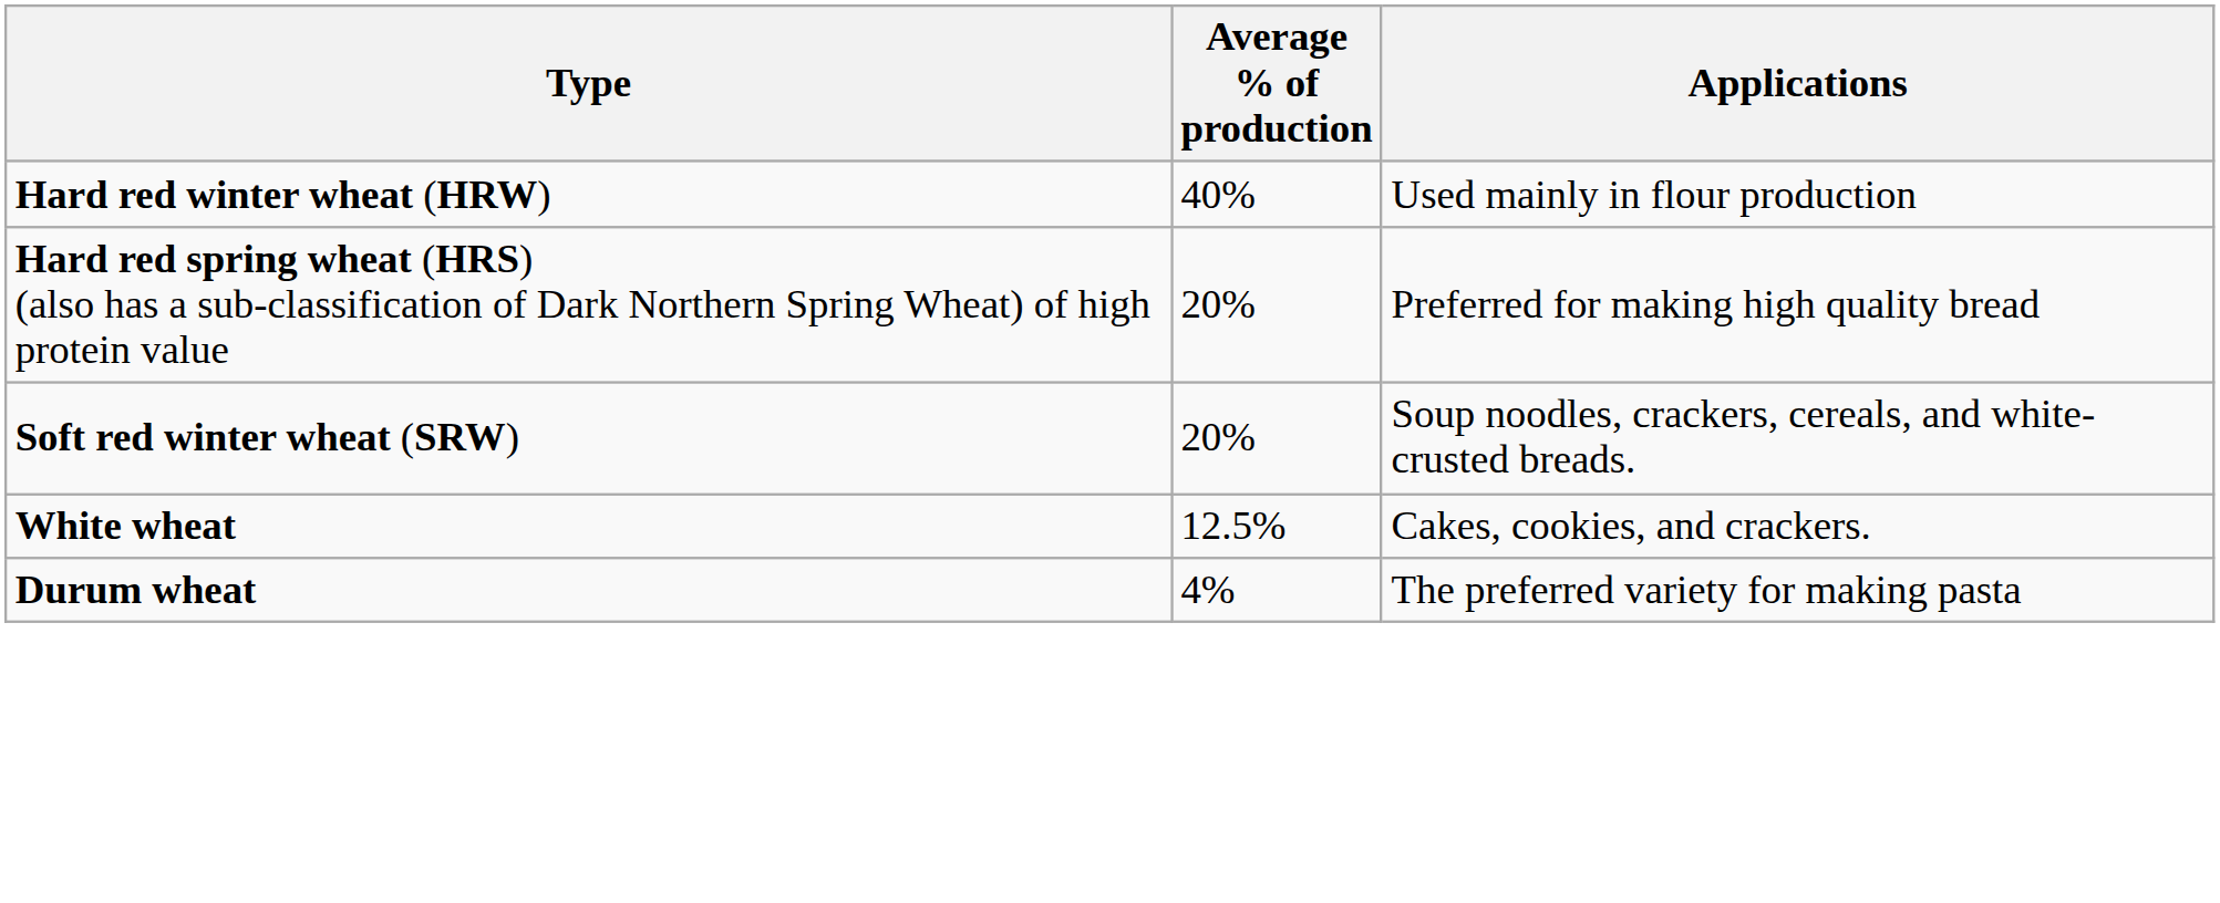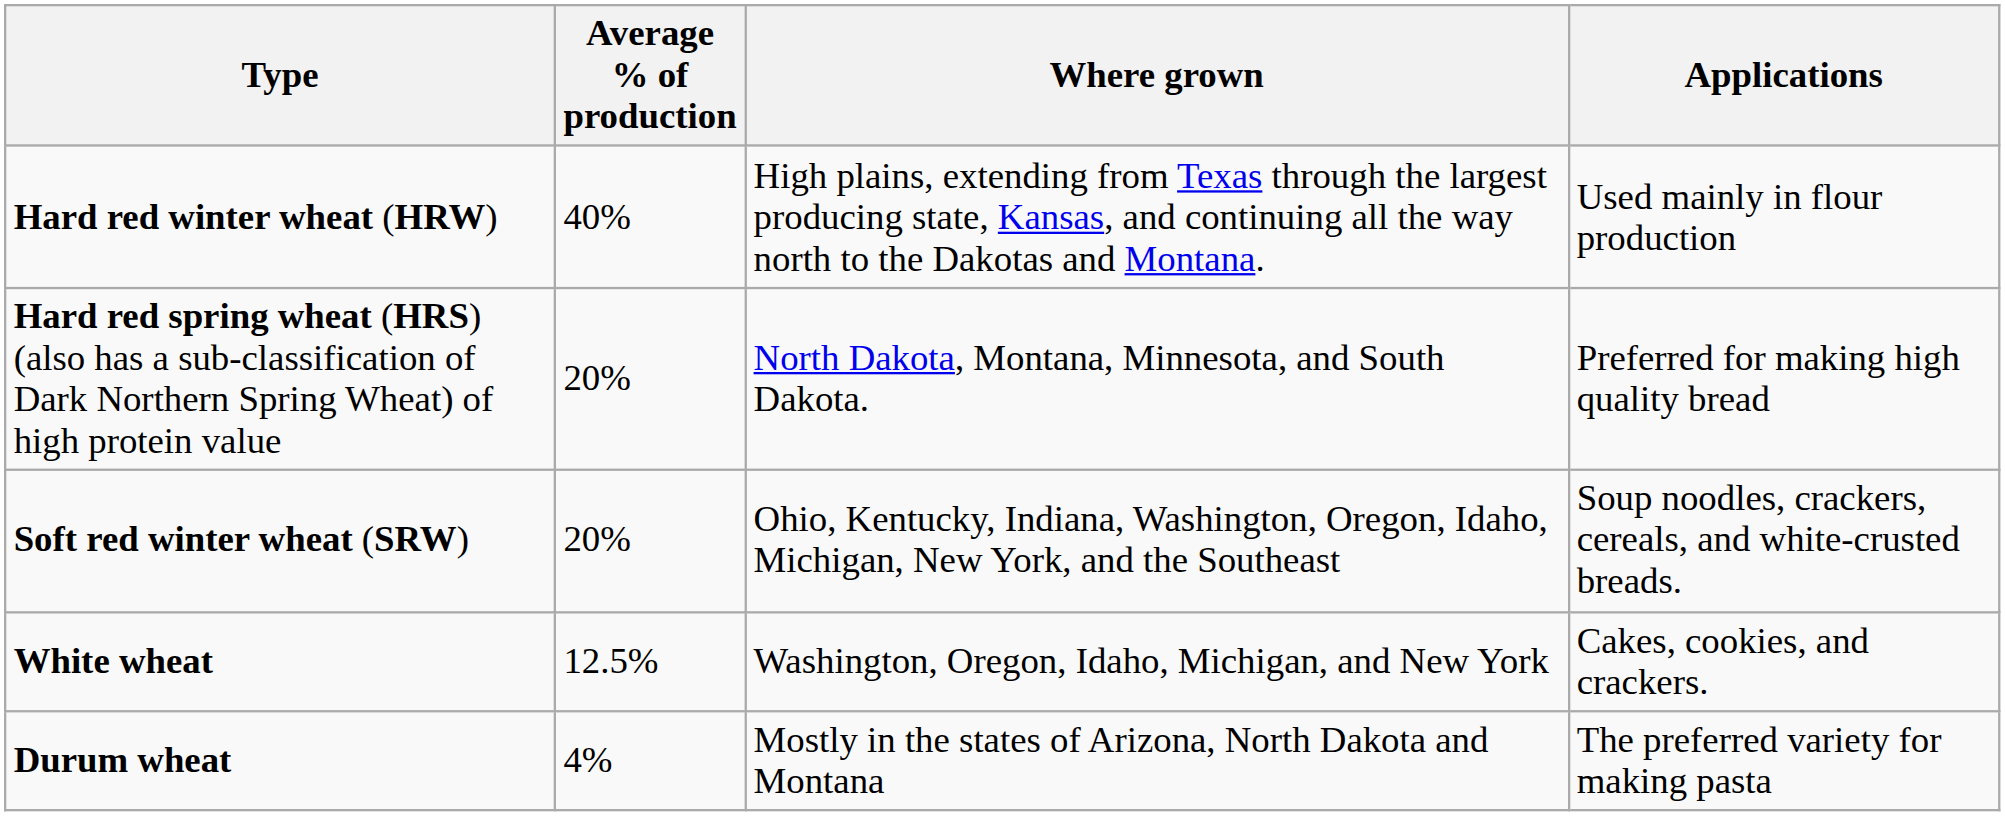 <table class=wikitable>
 <tr>
 <th>Type</th>
 <th>Average<br>% of<br>production</th>
+<th>Where grown</th>
 <th>Applications</th>
 </tr>
 <tr>
 <td><strong>Hard red winter wheat</strong> (<strong>HRW</strong>)</td>
 <td>40%</td>
+<td>High plains, extending from <a href='#'>Texas</a> through the largest producing state, <a href='#'>Kansas</a>, and continuing all the way north to the Dakotas and <a href='#'>Montana</a>.</td>
 <td>Used mainly in flour production</td>
 </tr>
 <tr>
 <td><strong>Hard red spring wheat</strong> (<strong>HRS</strong>)<br>(also has a sub-classification of Dark Northern Spring Wheat) of high protein value</td>
 <td>20%</td>
+<td><a href='#'>North Dakota</a>, Montana, Minnesota, and South Dakota.</td>
 <td>Preferred for making high quality bread</td>
 </tr>
 <tr>
 <td><strong>Soft red winter wheat</strong> (<strong>SRW</strong>)</td>
 <td>20%</td>
+<td>Ohio, Kentucky, Indiana, Washington, Oregon, Idaho, Michigan, New York, and the Southeast</td>
 <td>Soup noodles, crackers, cereals, and white-crusted breads.</td>
 </tr>
 <tr>
 <td><strong>White wheat</strong></td>
 <td>12.5%</td>
+<td>Washington, Oregon, Idaho, Michigan, and New York</td>
 <td>Cakes, cookies, and crackers.</td>
 </tr>
 <tr>
 <td><strong>Durum wheat</strong></td>
 <td>4%</td>
+<td>Mostly in the states of Arizona, North Dakota and Montana</td>
 <td>The preferred variety for making pasta</td>
 </tr>
 </table>
